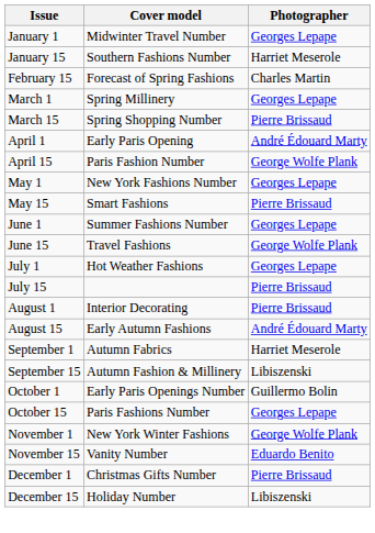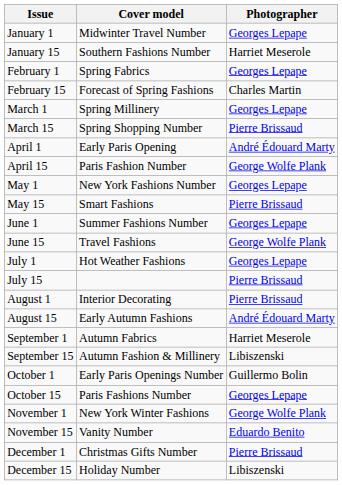 <table class="sortable wikitable">
 <tr>
 <th>Issue</th>
 <th>Cover model</th>
 <th>Photographer</th>
 </tr>
 <tr>
 <td>January 1</td>
 <td>Midwinter Travel Number</td>
 <td><a href='#'>Georges Lepape</a></td>
 </tr>
 <tr>
 <td>January 15</td>
 <td>Southern Fashions Number</td>
 <td>Harriet Meserole</td>
+</tr>
+<tr>
+<td>February 1</td>
+<td>Spring Fabrics</td>
+<td><a href='#'>Georges Lepape</a></td>
 </tr>
 <tr>
 <td>February 15</td>
 <td>Forecast of Spring Fashions</td>
 <td>Charles Martin</td>
 </tr>
 <tr>
 <td>March 1</td>
 <td>Spring Millinery</td>
 <td><a href='#'>Georges Lepape</a></td>
 </tr>
 <tr>
 <td>March 15</td>
 <td>Spring Shopping Number</td>
 <td><a href='#'>Pierre Brissaud</a></td>
 </tr>
 <tr>
 <td>April 1</td>
 <td>Early Paris Opening</td>
 <td><a href='#'>André Édouard Marty</a></td>
 </tr>
 <tr>
 <td>April 15</td>
 <td>Paris Fashion Number</td>
 <td><a href='#'>George Wolfe Plank</a></td>
 </tr>
 <tr>
 <td>May 1</td>
 <td>New York Fashions Number</td>
 <td><a href='#'>Georges Lepape</a></td>
 </tr>
 <tr>
 <td>May 15</td>
 <td>Smart Fashions</td>
 <td><a href='#'>Pierre Brissaud</a></td>
 </tr>
 <tr>
 <td>June 1</td>
 <td>Summer Fashions Number</td>
 <td><a href='#'>Georges Lepape</a></td>
 </tr>
 <tr>
 <td>June 15</td>
 <td>Travel Fashions</td>
 <td><a href='#'>George Wolfe Plank</a></td>
 </tr>
 <tr>
 <td>July 1</td>
 <td>Hot Weather Fashions</td>
 <td><a href='#'>Georges Lepape</a></td>
 </tr>
 <tr>
 <td>July 15</td>
 <td></td>
 <td><a href='#'>Pierre Brissaud</a></td>
 </tr>
 <tr>
 <td>August 1</td>
 <td>Interior Decorating</td>
 <td><a href='#'>Pierre Brissaud</a></td>
 </tr>
 <tr>
 <td>August 15</td>
 <td>Early Autumn Fashions</td>
 <td><a href='#'>André Édouard Marty</a></td>
 </tr>
 <tr>
 <td>September 1</td>
 <td>Autumn Fabrics</td>
 <td>Harriet Meserole</td>
 </tr>
 <tr>
 <td>September 15</td>
 <td>Autumn Fashion & Millinery</td>
 <td>Libiszenski</td>
 </tr>
 <tr>
 <td>October 1</td>
 <td>Early Paris Openings Number</td>
 <td>Guillermo Bolin</td>
 </tr>
 <tr>
 <td>October 15</td>
 <td>Paris Fashions Number</td>
 <td><a href='#'>Georges Lepape</a></td>
 </tr>
 <tr>
 <td>November 1</td>
 <td>New York Winter Fashions</td>
 <td><a href='#'>George Wolfe Plank</a></td>
 </tr>
 <tr>
 <td>November 15</td>
 <td>Vanity Number</td>
 <td><a href='#'>Eduardo Benito</a></td>
 </tr>
 <tr>
 <td>December 1</td>
 <td>Christmas Gifts Number</td>
 <td><a href='#'>Pierre Brissaud</a></td>
 </tr>
 <tr>
 <td>December 15</td>
 <td>Holiday Number</td>
 <td>Libiszenski</td>
 </tr>
 </table>
